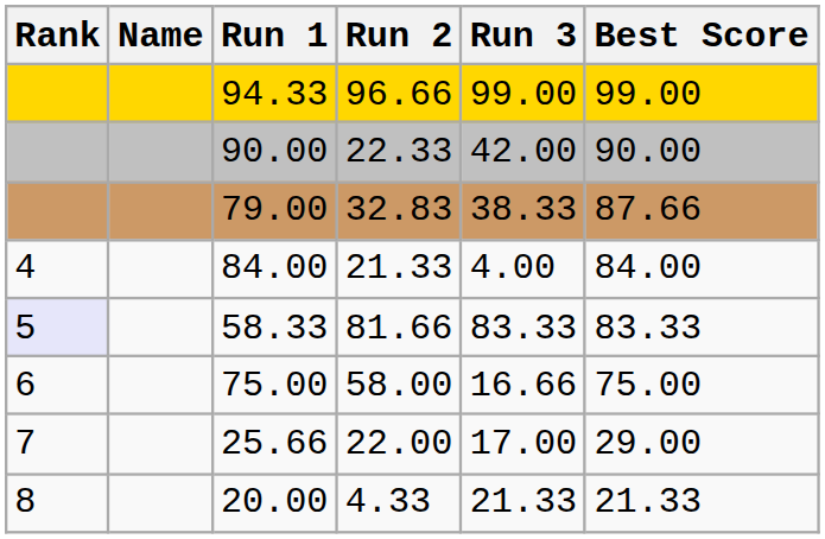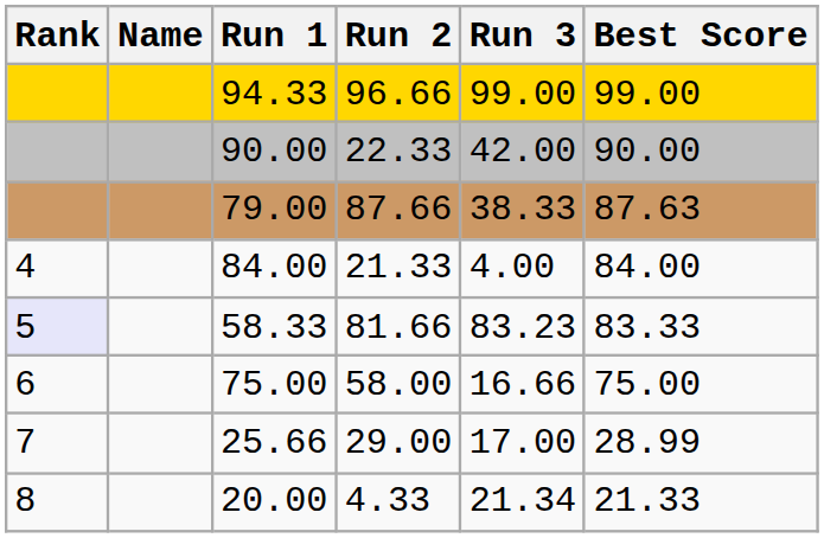 <table class="wikitable">
 <tr>
 <th>Rank</th>
 <th>Name</th>
 <th>Run 1</th>
 <th>Run 2</th>
 <th>Run 3</th>
 <th>Best Score</th>
 </tr>
 <tr style="background:gold;">
 <td></td>
 <td></td>
 <td>94.33</td>
 <td>96.66</td>
 <td>99.00</td>
 <td>99.00</td>
 </tr>
 <tr style="background:silver;">
 <td></td>
 <td></td>
 <td>90.00</td>
 <td>22.33</td>
 <td>42.00</td>
 <td>90.00</td>
 </tr>
 <tr style="background:#cc9966;">
 <td></td>
 <td></td>
 <td>79.00</td>
-<td>32.83</td>
+<td>87.66</td>
 <td>38.33</td>
-<td>87.66</td>
+<td>87.63</td>
 </tr>
 <tr>
 <td>4</td>
 <td></td>
 <td>84.00</td>
 <td>21.33</td>
 <td>4.00</td>
 <td>84.00</td>
 </tr>
 <tr>
 <td style="background: lavender;">5</td>
 <td></td>
 <td>58.33</td>
 <td>81.66</td>
-<td>83.33</td>
+<td>83.23</td>
 <td>83.33</td>
 </tr>
 <tr>
 <td>6</td>
 <td></td>
 <td>75.00</td>
 <td>58.00</td>
 <td>16.66</td>
 <td>75.00</td>
 </tr>
 <tr>
 <td>7</td>
 <td></td>
 <td>25.66</td>
-<td>22.00</td>
+<td>29.00</td>
 <td>17.00</td>
-<td>29.00</td>
+<td>28.99</td>
 </tr>
 <tr>
 <td>8</td>
 <td></td>
 <td>20.00</td>
 <td>4.33</td>
-<td>21.33</td>
+<td>21.34</td>
 <td>21.33</td>
 </tr>
 </table>
